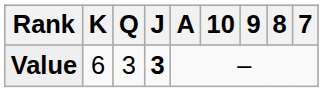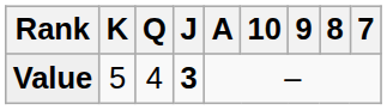 <table class="wikitable" align="left">
 <tr>
 <th>Rank</th>
 <th>K</th>
 <th>Q</th>
 <th>J</th>
 <th>A</th>
 <th>10</th>
 <th>9</th>
 <th>8</th>
 <th>7</th>
 </tr>
 <tr align="center">
 <td style="background:#efefef;"><strong>Value</strong></td>
-<td>6</td>
-<td>3</td>
+<td>5</td>
+<td>4</td>
 <td><strong>3</strong></td>
 <td colspan=5>–</td>
 </tr>
 </table>
